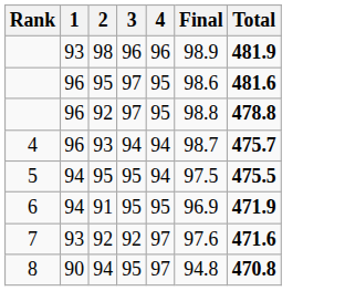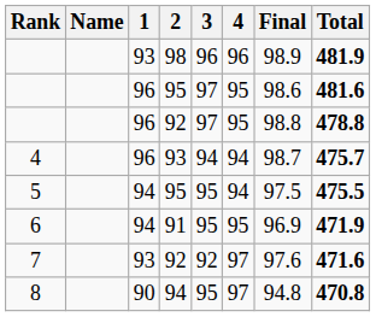 <table class="wikitable sortable" style="text-align:center;">
 <tr>
 <th>Rank</th>
+<th>Name</th>
 <th>1</th>
 <th>2</th>
 <th>3</th>
 <th>4</th>
 <th>Final</th>
 <th>Total</th>
 </tr>
 <tr>
 <td></td>
+<td align=left></td>
 <td>93</td>
 <td>98</td>
 <td>96</td>
 <td>96</td>
 <td>98.9</td>
 <td><strong>481.9</strong></td>
 </tr>
 <tr>
 <td></td>
+<td align=left></td>
 <td>96</td>
 <td>95</td>
 <td>97</td>
 <td>95</td>
 <td>98.6</td>
 <td><strong>481.6</strong></td>
 </tr>
 <tr>
 <td></td>
+<td align=left></td>
 <td>96</td>
 <td>92</td>
 <td>97</td>
 <td>95</td>
 <td>98.8</td>
 <td><strong>478.8</strong></td>
 </tr>
 <tr>
 <td>4</td>
+<td align=left></td>
 <td>96</td>
 <td>93</td>
 <td>94</td>
 <td>94</td>
 <td>98.7</td>
 <td><strong>475.7</strong></td>
 </tr>
 <tr>
 <td>5</td>
+<td align=left></td>
 <td>94</td>
 <td>95</td>
 <td>95</td>
 <td>94</td>
 <td>97.5</td>
 <td><strong>475.5</strong></td>
 </tr>
 <tr>
 <td>6</td>
+<td align=left></td>
 <td>94</td>
 <td>91</td>
 <td>95</td>
 <td>95</td>
 <td>96.9</td>
 <td><strong>471.9</strong></td>
 </tr>
 <tr>
 <td>7</td>
+<td align=left></td>
 <td>93</td>
 <td>92</td>
 <td>92</td>
 <td>97</td>
 <td>97.6</td>
 <td><strong>471.6</strong></td>
 </tr>
 <tr>
 <td>8</td>
+<td align=left></td>
 <td>90</td>
 <td>94</td>
 <td>95</td>
 <td>97</td>
 <td>94.8</td>
 <td><strong>470.8</strong></td>
 </tr>
 </table>
